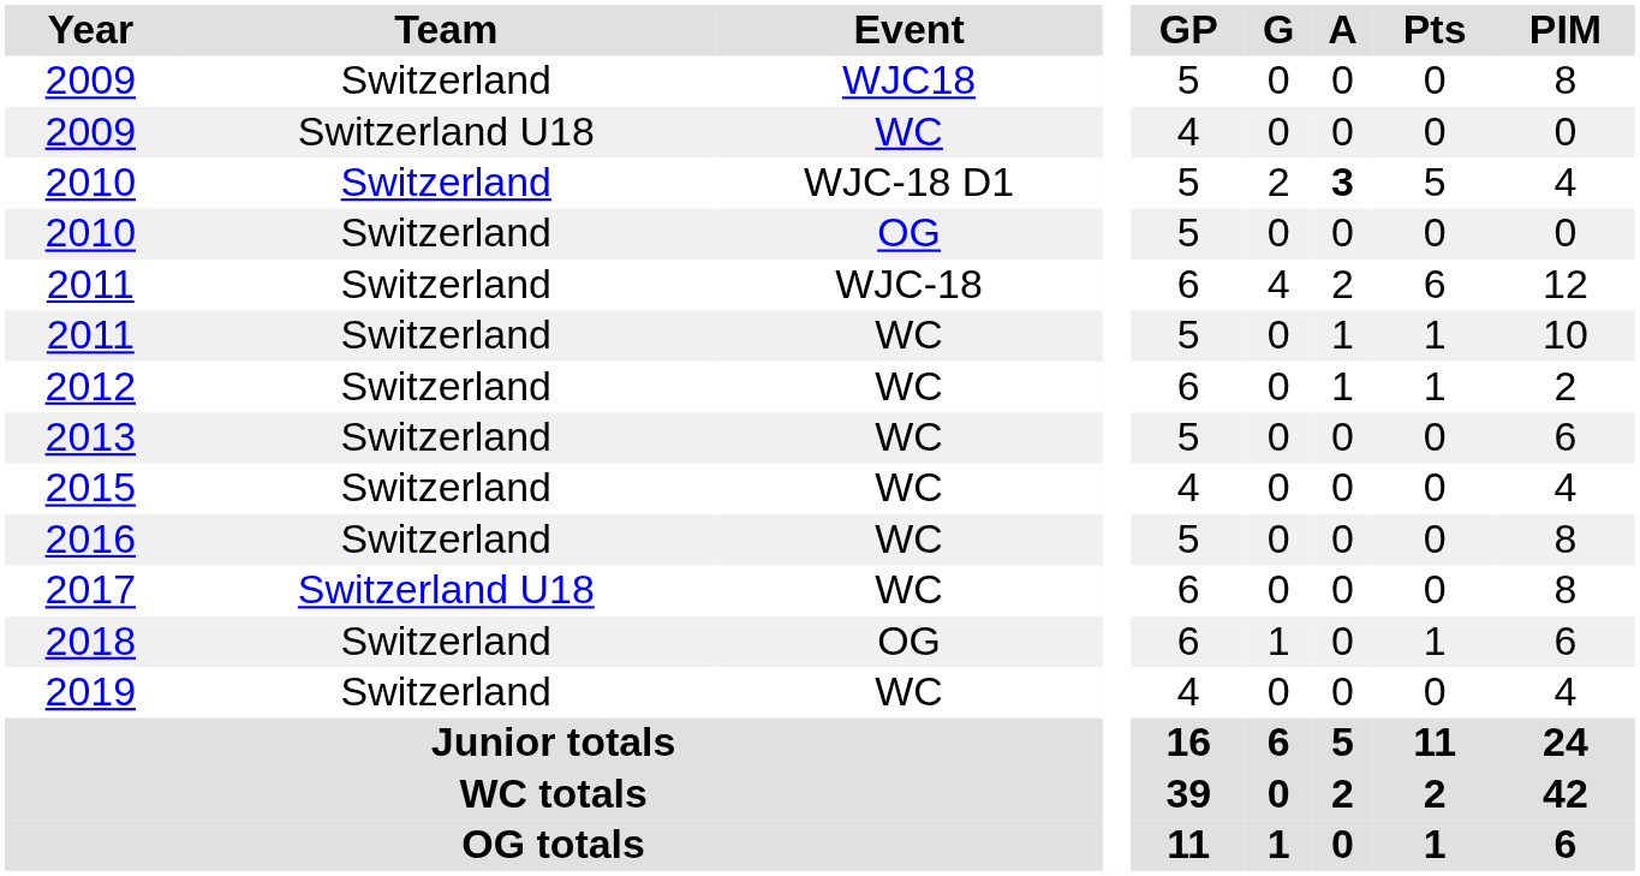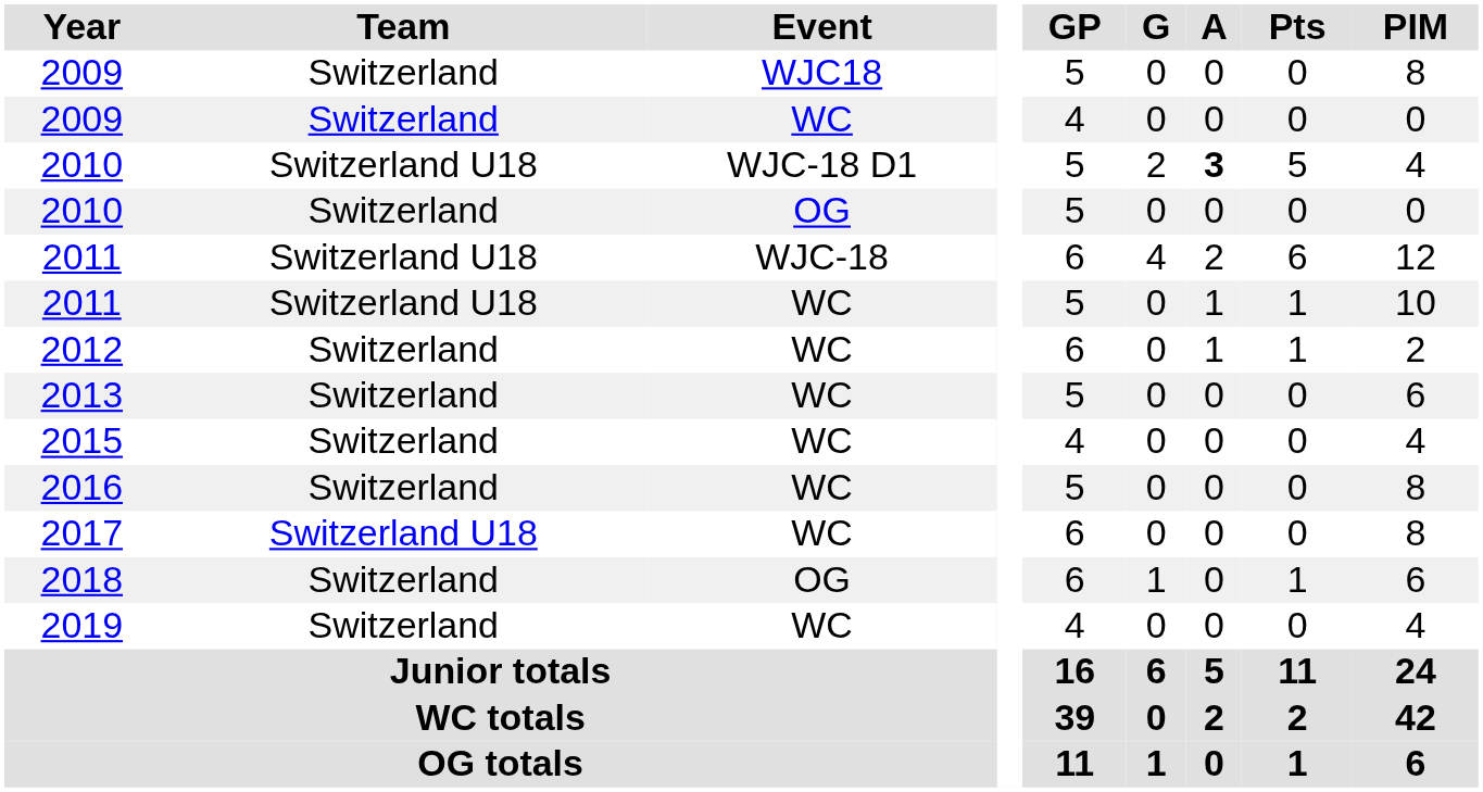 <table border="0" cellpadding="1" cellspacing="0" style="text-align:center; width:40em">
 <tr ALIGN="center" bgcolor="#e0e0e0">
 <th>Year</th>
 <th>Team</th>
 <th>Event</th>
 <th ALIGN="center" rowspan="99" bgcolor="#ffffff"> </th>
 <th>GP</th>
 <th>G</th>
 <th>A</th>
 <th>Pts</th>
 <th>PIM</th>
 </tr>
 <tr>
 <td><a href='#'>2009</a></td>
 <td>Switzerland</td>
 <td><a href='#'>WJC18</a></td>
 <td>5</td>
 <td>0</td>
 <td>0</td>
 <td>0</td>
 <td>8</td>
 </tr>
 <tr bgcolor="#f0f0f0">
 <td><a href='#'>2009</a></td>
-<td>Switzerland U18</td>
+<td><a href='#'>Switzerland</a></td>
 <td><a href='#'>WC</a></td>
 <td>4</td>
 <td>0</td>
 <td>0</td>
 <td>0</td>
 <td>0</td>
 </tr>
 <tr>
 <td><a href='#'>2010</a></td>
-<td><a href='#'>Switzerland</a></td>
+<td>Switzerland U18</td>
 <td>WJC-18 D1</td>
 <td>5</td>
 <td>2</td>
 <td><strong>3</strong></td>
 <td>5</td>
 <td>4</td>
 </tr>
 <tr bgcolor="#f0f0f0">
 <td><a href='#'>2010</a></td>
 <td>Switzerland</td>
 <td><a href='#'>OG</a></td>
 <td>5</td>
 <td>0</td>
 <td>0</td>
 <td>0</td>
 <td>0</td>
 </tr>
 <tr>
 <td><a href='#'>2011</a></td>
-<td>Switzerland</td>
+<td>Switzerland U18</td>
 <td>WJC-18</td>
 <td>6</td>
 <td>4</td>
 <td>2</td>
 <td>6</td>
 <td>12</td>
 </tr>
 <tr bgcolor="#f0f0f0">
 <td><a href='#'>2011</a></td>
-<td>Switzerland</td>
+<td>Switzerland U18</td>
 <td>WC</td>
 <td>5</td>
 <td>0</td>
 <td>1</td>
 <td>1</td>
 <td>10</td>
 </tr>
 <tr>
 <td><a href='#'>2012</a></td>
 <td>Switzerland</td>
 <td>WC</td>
 <td>6</td>
 <td>0</td>
 <td>1</td>
 <td>1</td>
 <td>2</td>
 </tr>
 <tr bgcolor="#f0f0f0">
 <td><a href='#'>2013</a></td>
 <td>Switzerland</td>
 <td>WC</td>
 <td>5</td>
 <td>0</td>
 <td>0</td>
 <td>0</td>
 <td>6</td>
 </tr>
 <tr>
 <td><a href='#'>2015</a></td>
 <td>Switzerland</td>
 <td>WC</td>
 <td>4</td>
 <td>0</td>
 <td>0</td>
 <td>0</td>
 <td>4</td>
 </tr>
 <tr bgcolor="#f0f0f0">
 <td><a href='#'>2016</a></td>
 <td>Switzerland</td>
 <td>WC</td>
 <td>5</td>
 <td>0</td>
 <td>0</td>
 <td>0</td>
 <td>8</td>
 </tr>
 <tr>
 <td><a href='#'>2017</a></td>
 <td><a href='#'>Switzerland U18</a></td>
 <td>WC</td>
 <td>6</td>
 <td>0</td>
 <td>0</td>
 <td>0</td>
 <td>8</td>
 </tr>
 <tr bgcolor="#f0f0f0">
 <td><a href='#'>2018</a></td>
 <td>Switzerland</td>
 <td>OG</td>
 <td>6</td>
 <td>1</td>
 <td>0</td>
 <td>1</td>
 <td>6</td>
 </tr>
 <tr>
 <td><a href='#'>2019</a></td>
 <td>Switzerland</td>
 <td>WC</td>
 <td>4</td>
 <td>0</td>
 <td>0</td>
 <td>0</td>
 <td>4</td>
 </tr>
 <tr bgcolor="#e0e0e0">
 <th colspan="3">Junior totals</th>
 <th>16</th>
 <th>6</th>
 <th>5</th>
 <th>11</th>
 <th>24</th>
 </tr>
 <tr bgcolor="#e0e0e0">
 <th colspan="3">WC totals</th>
 <th>39</th>
 <th>0</th>
 <th>2</th>
 <th>2</th>
 <th>42</th>
 </tr>
 <tr bgcolor="#e0e0e0">
 <th colspan="3">OG totals</th>
 <th>11</th>
 <th>1</th>
 <th>0</th>
 <th>1</th>
 <th>6</th>
 </tr>
 </table>
